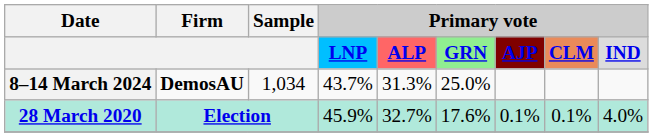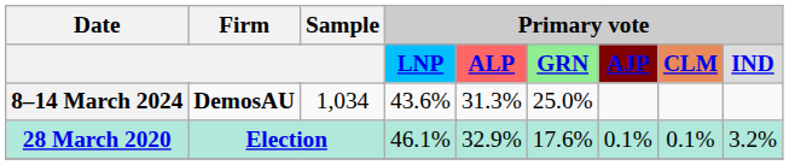 <table class="nowrap wikitable tpl-blanktable" style=text-align:center;font-size:90%>
 <tr>
 <th>Date</th>
 <th>Firm</th>
 <th>Sample</th>
 <th colspan="6" style="background:#ccc">Primary vote</th>
 </tr>
 <tr>
 <th colspan=3></th>
 <th style="background:#00bfff"><a href='#'>LNP</a></th>
 <th style="background:#f66"><a href='#'>ALP</a></th>
 <th style="background:#90ee90"><a href='#'>GRN</a></th>
 <th style="background:maroon"><a href='#'>AJP</a></th>
 <th style="background:#EA8A5A;"><a href='#'>CLM</a></th>
 <th style="background:#DCDCDC;"><a href='#'>IND</a></th>
 </tr>
 <tr>
 <th>8–14 March 2024</th>
 <td><strong>DemosAU</strong></td>
 <td>1,034</td>
-<td>43.7%</td>
+<td>43.6%</td>
 <td>31.3%</td>
 <td>25.0%</td>
 <td></td>
 <td></td>
 <td></td>
 </tr>
 <tr>
 <th style="text-align:center; background:#b0e9db;"><strong><a href='#'>28 March 2020</a></strong></th>
 <th style="text-align:center; background:#b0e9db;" colspan="2"><strong><a href='#'>Election</a></strong></th>
-<td style="text-align:center; background:#b0e9db;">45.9%</td>
-<td style="text-align:center; background:#b0e9db;">32.7%</td>
+<td style="text-align:center; background:#b0e9db;">46.1%</td>
+<td style="text-align:center; background:#b0e9db;">32.9%</td>
 <td style="text-align:center; background:#b0e9db;">17.6%</td>
 <td style="text-align:center; background:#b0e9db;">0.1%</td>
 <td style="text-align:center; background:#b0e9db;">0.1%</td>
-<td style="text-align:center; background:#b0e9db;">4.0%</td>
+<td style="text-align:center; background:#b0e9db;">3.2%</td>
 </tr>
 <tr>
 </tr>
 </table>
